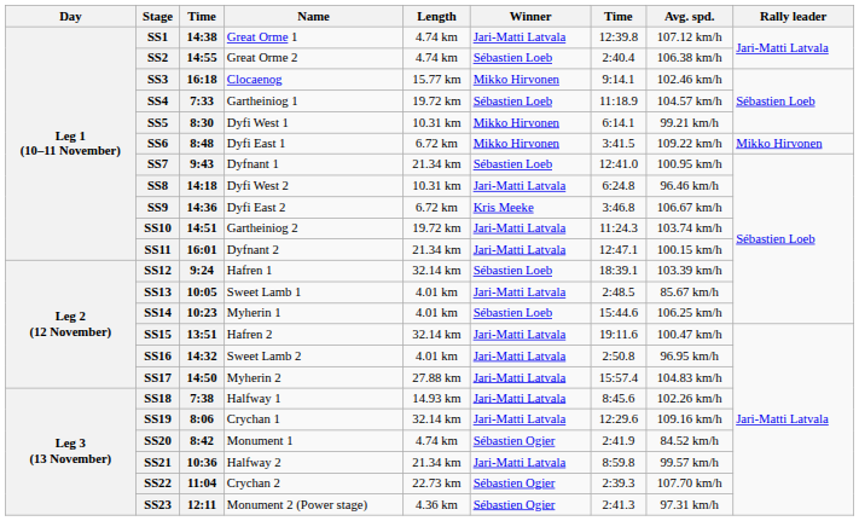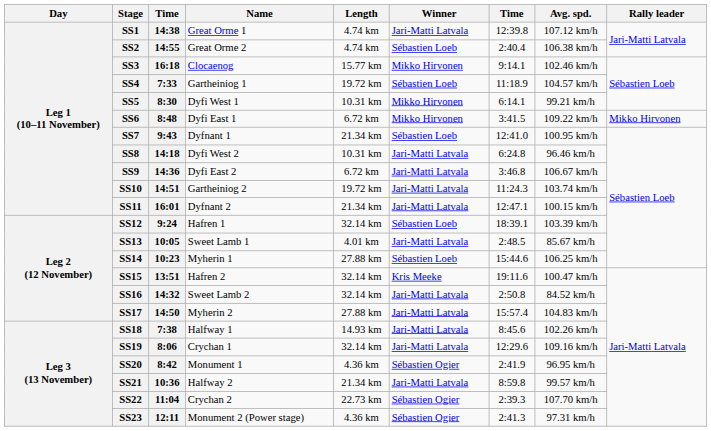 <table class="wikitable" width=100% style="text-align: center; font-size: 90%; max-width: 950px;">
 <tr>
 <th>Day</th>
 <th>Stage</th>
 <th>Time</th>
 <th>Name</th>
 <th>Length</th>
 <th>Winner</th>
 <th>Time</th>
 <th>Avg. spd.</th>
 <th>Rally leader</th>
 </tr>
 <tr>
 <th rowspan=11>Leg 1<br>(10–11 November)</th>
 <th>SS1</th>
 <th>14:38</th>
 <td align=left><a href='#'>Great Orme</a> 1</td>
 <td>4.74 km</td>
 <td align=left> <a href='#'>Jari-Matti Latvala</a></td>
 <td>12:39.8</td>
 <td>107.12 km/h</td>
 <td align=left rowspan=2> <a href='#'>Jari-Matti Latvala</a></td>
 </tr>
 <tr>
 <th>SS2</th>
 <th>14:55</th>
 <td align=left>Great Orme 2</td>
 <td>4.74 km</td>
 <td align=left> <a href='#'>Sébastien Loeb</a></td>
 <td>2:40.4</td>
 <td>106.38 km/h</td>
 </tr>
 <tr>
 <th>SS3</th>
 <th>16:18</th>
 <td align=left><a href='#'>Clocaenog</a></td>
 <td>15.77 km</td>
 <td align=left> <a href='#'>Mikko Hirvonen</a></td>
 <td>9:14.1</td>
 <td>102.46 km/h</td>
 <td align=left rowspan=3> <a href='#'>Sébastien Loeb</a></td>
 </tr>
 <tr>
 <th>SS4</th>
 <th>7:33</th>
 <td align=left>Gartheiniog 1</td>
 <td>19.72 km</td>
 <td align=left> <a href='#'>Sébastien Loeb</a></td>
 <td>11:18.9</td>
 <td>104.57 km/h</td>
 </tr>
 <tr>
 <th>SS5</th>
 <th>8:30</th>
 <td align=left>Dyfi West 1</td>
 <td>10.31 km</td>
 <td align=left> <a href='#'>Mikko Hirvonen</a></td>
 <td>6:14.1</td>
 <td>99.21 km/h</td>
 </tr>
 <tr>
 <th>SS6</th>
 <th>8:48</th>
 <td align=left>Dyfi East 1</td>
 <td>6.72 km</td>
 <td align=left> <a href='#'>Mikko Hirvonen</a></td>
 <td>3:41.5</td>
 <td>109.22 km/h</td>
 <td align=left> <a href='#'>Mikko Hirvonen</a></td>
 </tr>
 <tr>
 <th>SS7</th>
 <th>9:43</th>
 <td align=left>Dyfnant 1</td>
 <td>21.34 km</td>
 <td align=left> <a href='#'>Sébastien Loeb</a></td>
 <td>12:41.0</td>
 <td>100.95 km/h</td>
 <td align=left rowspan=8> <a href='#'>Sébastien Loeb</a></td>
 </tr>
 <tr>
 <th>SS8</th>
 <th>14:18</th>
 <td align=left>Dyfi West 2</td>
 <td>10.31 km</td>
 <td align=left> <a href='#'>Jari-Matti Latvala</a></td>
 <td>6:24.8</td>
 <td>96.46 km/h</td>
 </tr>
 <tr>
 <th>SS9</th>
 <th>14:36</th>
 <td align=left>Dyfi East 2</td>
 <td>6.72 km</td>
-<td align=left> <a href='#'>Kris Meeke</a></td>
+<td align=left> <a href='#'>Jari-Matti Latvala</a></td>
 <td>3:46.8</td>
 <td>106.67 km/h</td>
 </tr>
 <tr>
 <th>SS10</th>
 <th>14:51</th>
 <td align=left>Gartheiniog 2</td>
 <td>19.72 km</td>
 <td align=left> <a href='#'>Jari-Matti Latvala</a></td>
 <td>11:24.3</td>
 <td>103.74 km/h</td>
 </tr>
 <tr>
 <th>SS11</th>
 <th>16:01</th>
 <td align=left>Dyfnant 2</td>
 <td>21.34 km</td>
 <td align=left> <a href='#'>Jari-Matti Latvala</a></td>
 <td>12:47.1</td>
 <td>100.15 km/h</td>
 </tr>
 <tr>
 <th rowspan=6>Leg 2<br>(12 November)</th>
 <th>SS12</th>
 <th>9:24</th>
 <td align=left>Hafren 1</td>
 <td>32.14 km</td>
 <td align=left> <a href='#'>Sébastien Loeb</a></td>
 <td>18:39.1</td>
 <td>103.39 km/h</td>
 </tr>
 <tr>
 <th>SS13</th>
 <th>10:05</th>
 <td align=left>Sweet Lamb 1</td>
 <td>4.01 km</td>
 <td align=left> <a href='#'>Jari-Matti Latvala</a></td>
 <td>2:48.5</td>
 <td>85.67 km/h</td>
 </tr>
 <tr>
 <th>SS14</th>
 <th>10:23</th>
 <td align=left>Myherin 1</td>
-<td>4.01 km</td>
+<td>27.88 km</td>
 <td align=left> <a href='#'>Sébastien Loeb</a></td>
 <td>15:44.6</td>
 <td>106.25 km/h</td>
 </tr>
 <tr>
 <th>SS15</th>
 <th>13:51</th>
 <td align=left>Hafren 2</td>
 <td>32.14 km</td>
-<td align=left> <a href='#'>Jari-Matti Latvala</a></td>
+<td align=left> <a href='#'>Kris Meeke</a></td>
 <td>19:11.6</td>
 <td>100.47 km/h</td>
 <td align=left rowspan=9> <a href='#'>Jari-Matti Latvala</a></td>
 </tr>
 <tr>
 <th>SS16</th>
 <th>14:32</th>
 <td align=left>Sweet Lamb 2</td>
-<td>4.01 km</td>
+<td>32.14 km</td>
 <td align=left> <a href='#'>Jari-Matti Latvala</a></td>
 <td>2:50.8</td>
-<td>96.95 km/h</td>
+<td>84.52 km/h</td>
 </tr>
 <tr>
 <th>SS17</th>
 <th>14:50</th>
 <td align=left>Myherin 2</td>
 <td>27.88 km</td>
 <td align=left> <a href='#'>Jari-Matti Latvala</a></td>
 <td>15:57.4</td>
 <td>104.83 km/h</td>
 </tr>
 <tr>
 <th rowspan=6>Leg 3<br>(13 November)</th>
 <th>SS18</th>
 <th>7:38</th>
 <td align=left>Halfway 1</td>
 <td>14.93 km</td>
 <td align=left> <a href='#'>Jari-Matti Latvala</a></td>
 <td>8:45.6</td>
 <td>102.26 km/h</td>
 </tr>
 <tr>
 <th>SS19</th>
 <th>8:06</th>
 <td align=left>Crychan 1</td>
 <td>32.14 km</td>
 <td align=left> <a href='#'>Jari-Matti Latvala</a></td>
 <td>12:29.6</td>
 <td>109.16 km/h</td>
 </tr>
 <tr>
 <th>SS20</th>
 <th>8:42</th>
 <td align=left>Monument 1</td>
-<td>4.74 km</td>
+<td>4.36 km</td>
 <td align=left> <a href='#'>Sébastien Ogier</a></td>
 <td>2:41.9</td>
-<td>84.52 km/h</td>
+<td>96.95 km/h</td>
 </tr>
 <tr>
 <th>SS21</th>
 <th>10:36</th>
 <td align=left>Halfway 2</td>
 <td>21.34 km</td>
 <td align=left> <a href='#'>Jari-Matti Latvala</a></td>
 <td>8:59.8</td>
 <td>99.57 km/h</td>
 </tr>
 <tr>
 <th>SS22</th>
 <th>11:04</th>
 <td align=left>Crychan 2</td>
 <td>22.73 km</td>
 <td align=left> <a href='#'>Sébastien Ogier</a></td>
 <td>2:39.3</td>
 <td>107.70 km/h</td>
 </tr>
 <tr>
 <th>SS23</th>
 <th>12:11</th>
 <td align=left>Monument 2 (Power stage)</td>
 <td>4.36 km</td>
 <td align=left> <a href='#'>Sébastien Ogier</a></td>
 <td>2:41.3</td>
 <td>97.31 km/h</td>
 </tr>
 </table>
